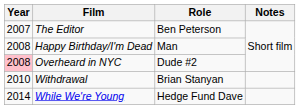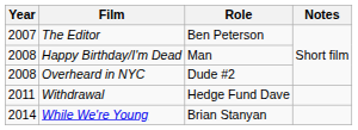 <table class="wikitable">
 <tr>
 <th>Year</th>
 <th>Film</th>
 <th>Role</th>
 <th>Notes</th>
 </tr>
 <tr>
 <td>2007</td>
 <td><em>The Editor</em></td>
 <td>Ben Peterson</td>
 <td rowspan="3">Short film</td>
 </tr>
 <tr>
 <td>2008</td>
 <td><em>Happy Birthday/I'm Dead</em></td>
 <td>Man</td>
 </tr>
 <tr>
-<td style="background: pink;">2008</td>
+<td>2008</td>
 <td><em>Overheard in NYC</em></td>
 <td>Dude #2</td>
 </tr>
 <tr>
-<td>2010</td>
+<td>2011</td>
 <td><em>Withdrawal</em></td>
-<td>Brian Stanyan</td>
+<td>Hedge Fund Dave</td>
 <td></td>
 </tr>
 <tr>
 <td>2014</td>
 <td><em><a href='#'>While We're Young</a></em></td>
-<td>Hedge Fund Dave</td>
+<td>Brian Stanyan</td>
 <td></td>
 </tr>
 </table>
